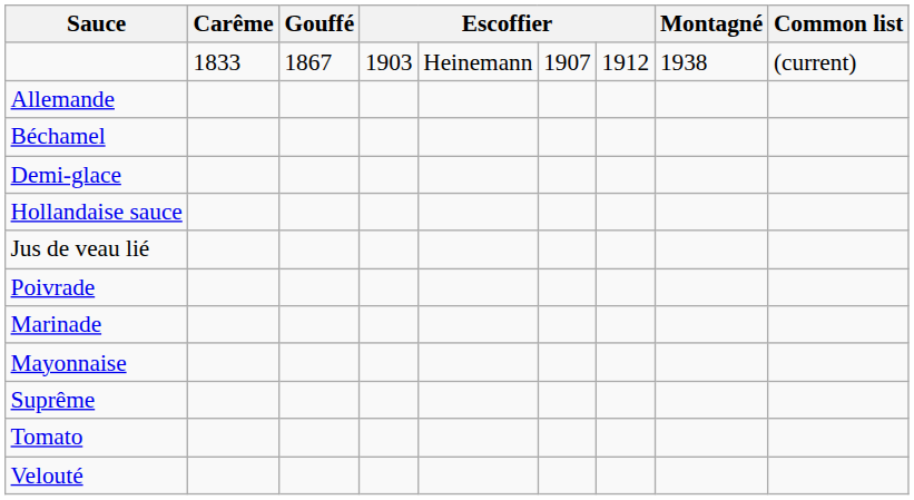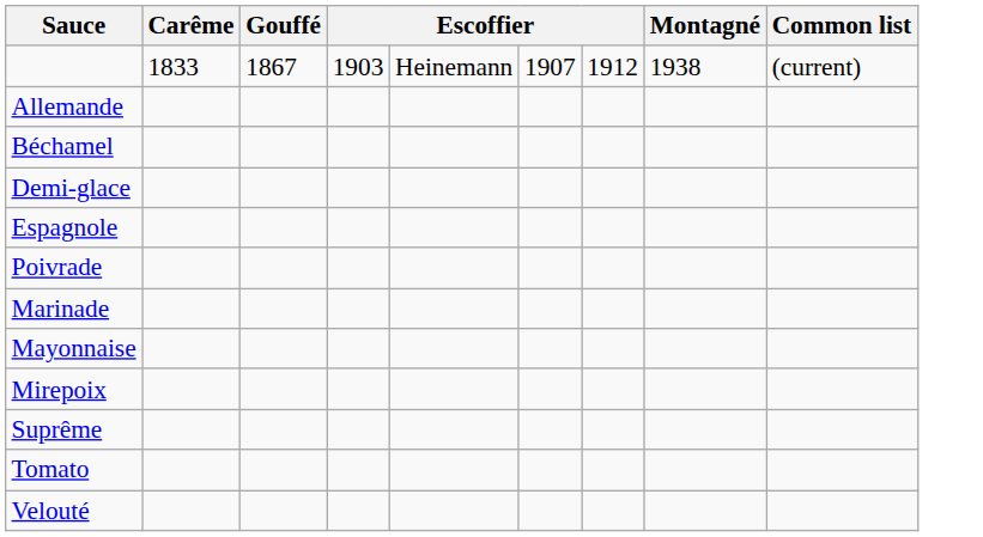 <table class=wikitable>
 <tr>
 <th>Sauce</th>
 <th>Carême</th>
 <th>Gouffé</th>
 <th colspan=4>Escoffier</th>
 <th>Montagné</th>
 <th>Common list</th>
 </tr>
 <tr>
 <td></td>
 <td>1833</td>
 <td>1867</td>
 <td>1903</td>
 <td>Heinemann</td>
 <td>1907</td>
 <td>1912</td>
 <td>1938</td>
 <td>(current)</td>
 </tr>
 <tr>
 <td><a href='#'>Allemande</a></td>
 <td></td>
 <td></td>
 <td></td>
 <td></td>
 <td></td>
 <td></td>
 <td></td>
 <td></td>
 </tr>
 <tr>
 <td><a href='#'>Béchamel</a></td>
 <td></td>
 <td></td>
 <td></td>
 <td></td>
 <td></td>
 <td></td>
 <td></td>
 <td></td>
 </tr>
 <tr>
 <td><a href='#'>Demi-glace</a></td>
 <td></td>
 <td></td>
 <td></td>
 <td></td>
 <td></td>
 <td></td>
 <td></td>
 <td></td>
 </tr>
 <tr>
-<td><a href='#'>Hollandaise sauce</a></td>
-<td></td>
-<td></td>
-<td></td>
-<td></td>
-<td></td>
-<td></td>
-<td></td>
-<td></td>
-</tr>
-<tr>
-<td>Jus de veau lié</td>
+<td><a href='#'>Espagnole</a></td>
 <td></td>
 <td></td>
 <td></td>
 <td></td>
 <td></td>
 <td></td>
 <td></td>
 <td></td>
 </tr>
 <tr>
 <td><a href='#'>Poivrade</a></td>
 <td></td>
 <td></td>
 <td></td>
 <td></td>
 <td></td>
 <td></td>
 <td></td>
 <td></td>
 </tr>
 <tr>
 <td><a href='#'>Marinade</a></td>
 <td></td>
 <td></td>
 <td></td>
 <td></td>
 <td></td>
 <td></td>
 <td></td>
 <td></td>
 </tr>
 <tr>
 <td><a href='#'>Mayonnaise</a></td>
 <td></td>
 <td></td>
 <td></td>
 <td></td>
 <td></td>
 <td></td>
 <td></td>
 <td></td>
 </tr>
 <tr>
+<td><a href='#'>Mirepoix</a></td>
+<td></td>
+<td></td>
+<td></td>
+<td></td>
+<td></td>
+<td></td>
+<td></td>
+<td></td>
+</tr>
+<tr>
 <td><a href='#'>Suprême</a></td>
 <td></td>
 <td></td>
 <td></td>
 <td></td>
 <td></td>
 <td></td>
 <td></td>
 <td></td>
 </tr>
 <tr>
 <td><a href='#'>Tomato</a></td>
 <td></td>
 <td></td>
 <td></td>
 <td></td>
 <td></td>
 <td></td>
 <td></td>
 <td></td>
 </tr>
 <tr>
 <td><a href='#'>Velouté</a></td>
 <td></td>
 <td></td>
 <td></td>
 <td></td>
 <td></td>
 <td></td>
 <td></td>
 <td></td>
 </tr>
 </table>
